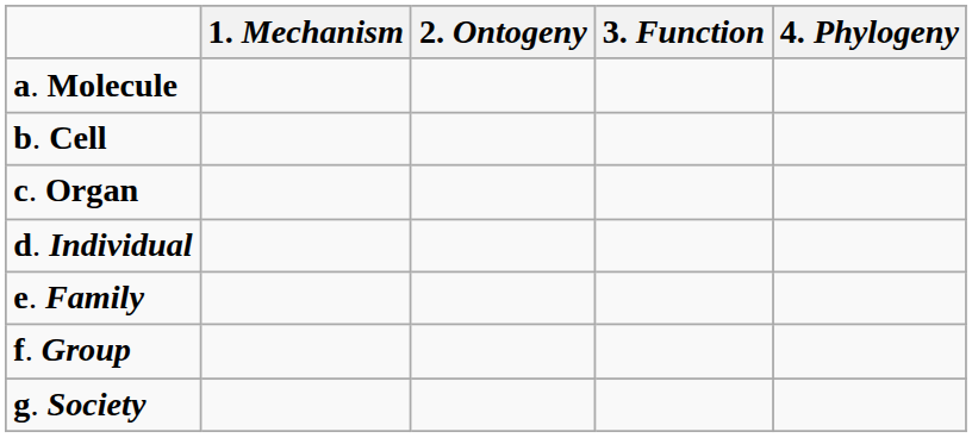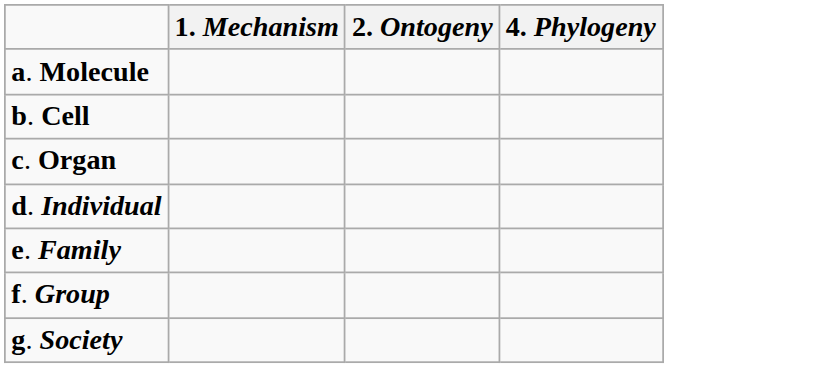 <table class="wikitable">
 <tr>
 <td></td>
 <th>1. <em>Mechanism</em></th>
 <th>2. <em>Ontogeny</em></th>
-<th>3. <em>Function</em></th>
 <th>4. <em>Phylogeny</em></th>
 </tr>
 <tr>
 <td><strong>a</strong>. <strong>Molecule</strong></td>
-<td></td>
 <td></td>
 <td></td>
 <td></td>
 </tr>
 <tr>
 <td><strong>b</strong>. <strong>Cell</strong></td>
 <td></td>
 <td></td>
 <td></td>
-<td></td>
 </tr>
 <tr>
 <td><strong>c</strong>. <strong>Organ</strong></td>
-<td></td>
 <td></td>
 <td></td>
 <td></td>
 </tr>
 <tr>
 <td><strong>d</strong>. <strong><em>Individual</em></strong></td>
 <td></td>
 <td></td>
 <td></td>
-<td></td>
 </tr>
 <tr>
 <td><strong>e</strong>. <strong><em>Family</em></strong></td>
-<td></td>
 <td></td>
 <td></td>
 <td></td>
 </tr>
 <tr>
 <td><strong>f</strong>. <strong><em>Group</em></strong></td>
 <td></td>
 <td></td>
 <td></td>
-<td></td>
 </tr>
 <tr>
 <td><strong>g</strong>. <strong><em>Society</em></strong></td>
 <td></td>
 <td></td>
 <td></td>
-<td></td>
 </tr>
 </table>
